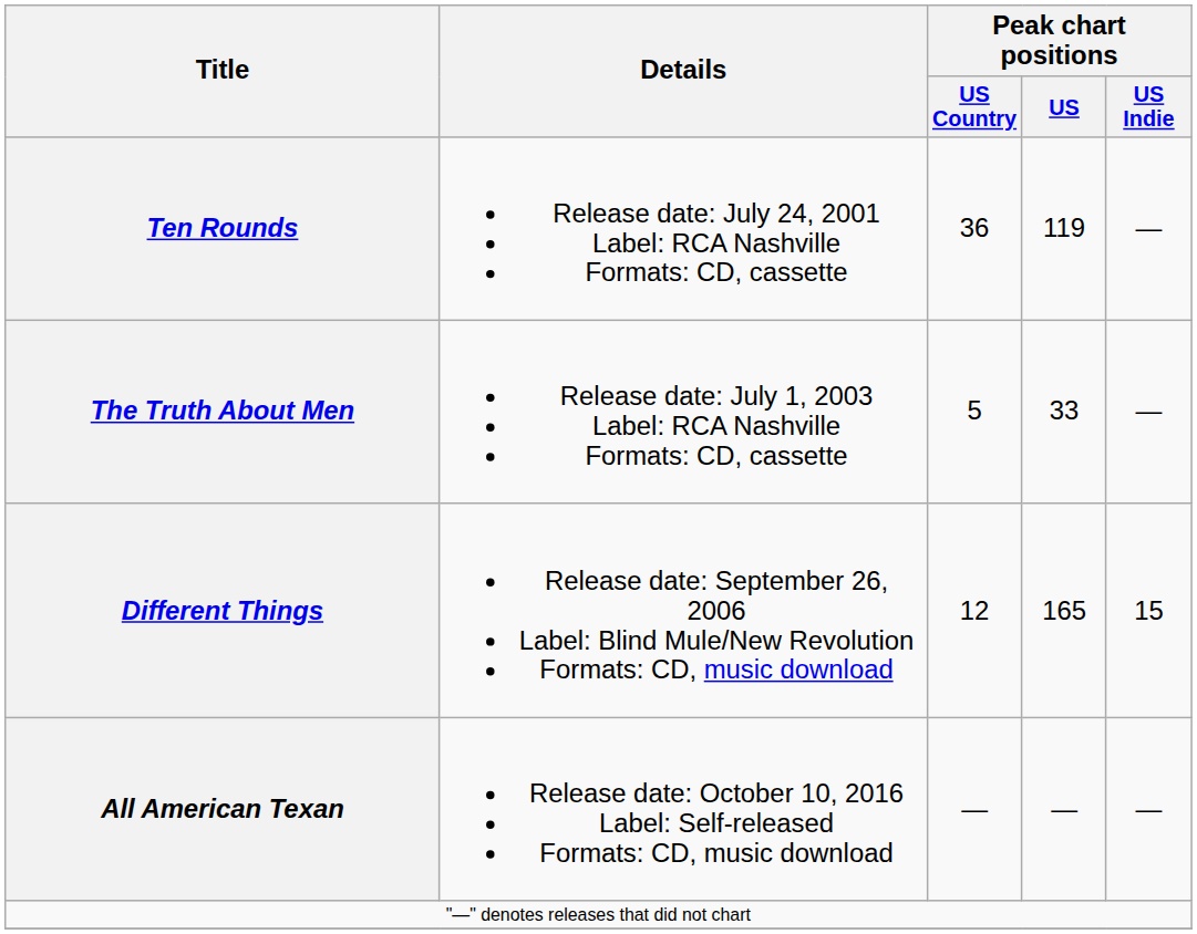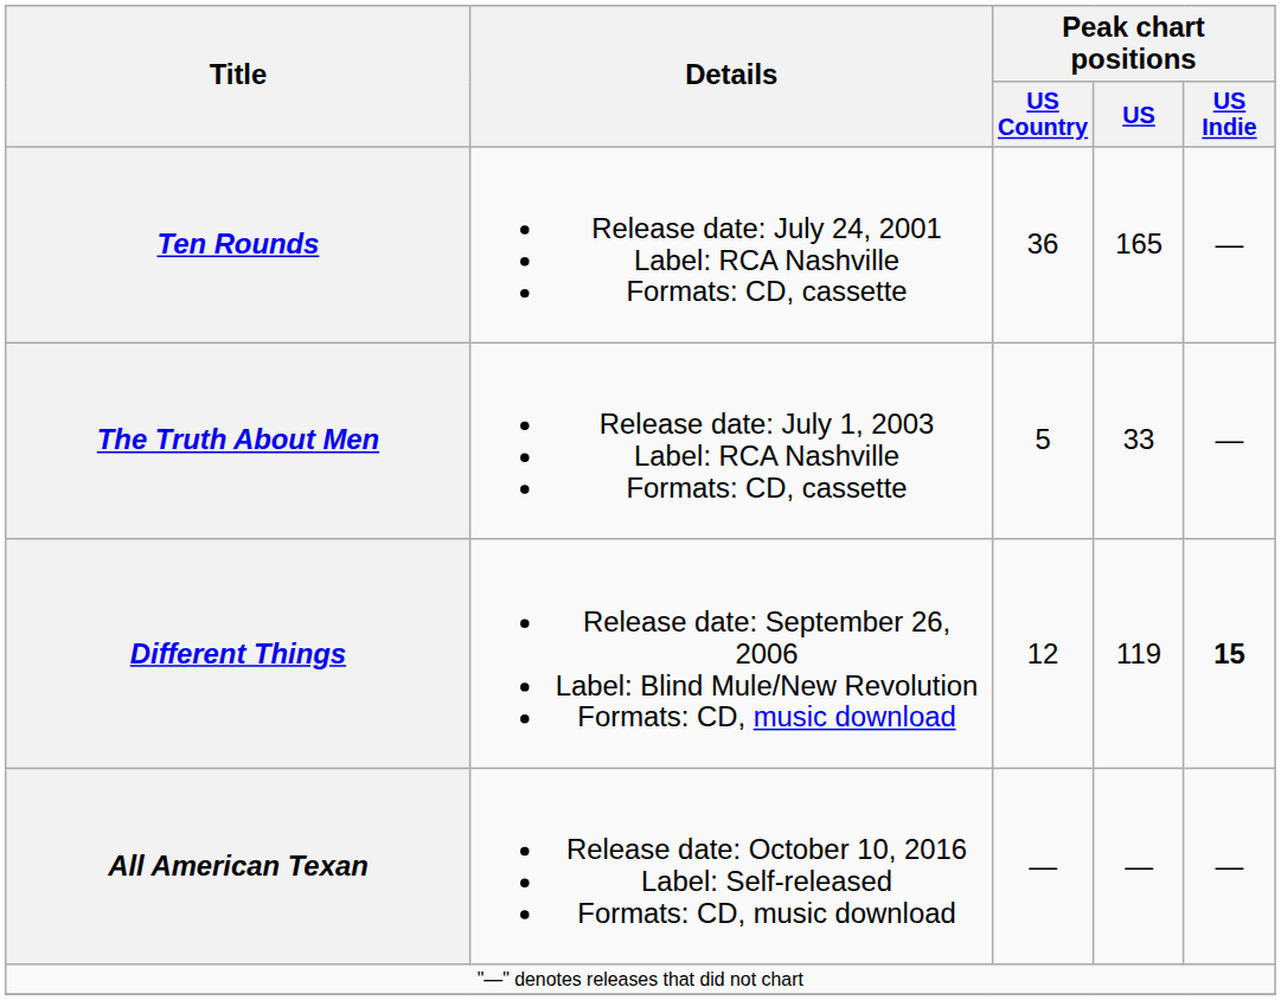 <table class="wikitable plainrowheaders" style="text-align:center;">
 <tr>
 <th rowspan="2" style="width:16em;">Title</th>
 <th rowspan="2" style="width:18em;">Details</th>
 <th colspan="3">Peak chart positions</th>
 </tr>
 <tr style="font-size:smaller;">
 <th width="45"><a href='#'>US Country</a><br></th>
 <th width="45"><a href='#'>US</a><br></th>
 <th width="45"><a href='#'>US<br>Indie</a><br></th>
 </tr>
 <tr>
 <th scope="row"><em><a href='#'>Ten Rounds</a></em></th>
 <td><br><ul><li>Release date: July 24, 2001</li><li>Label: RCA Nashville</li><li>Formats: CD, cassette</li></ul></td>
 <td>36</td>
-<td>119</td>
+<td>165</td>
 <td>—</td>
 </tr>
 <tr>
 <th scope="row"><em><a href='#'>The Truth About Men</a></em></th>
 <td><br><ul><li>Release date: July 1, 2003</li><li>Label: RCA Nashville</li><li>Formats: CD, cassette</li></ul></td>
 <td>5</td>
 <td>33</td>
 <td>—</td>
 </tr>
 <tr>
 <th scope="row"><em><a href='#'>Different Things</a></em></th>
 <td><br><ul><li>Release date: September 26, 2006</li><li>Label: Blind Mule/New Revolution</li><li>Formats: CD, <a href='#'>music download</a></li></ul></td>
 <td>12</td>
-<td>165</td>
-<td>15</td>
+<td>119</td>
+<td><strong>15</strong></td>
 </tr>
 <tr>
 <th scope="row"><em>All American Texan</em></th>
 <td><br><ul><li>Release date: October 10, 2016</li><li>Label: Self-released</li><li>Formats: CD, music download</li></ul></td>
 <td>—</td>
 <td>—</td>
 <td>—</td>
 </tr>
 <tr>
 <td colspan="5" style="font-size:8pt">"—" denotes releases that did not chart</td>
 </tr>
 <tr>
 </tr>
 </table>
